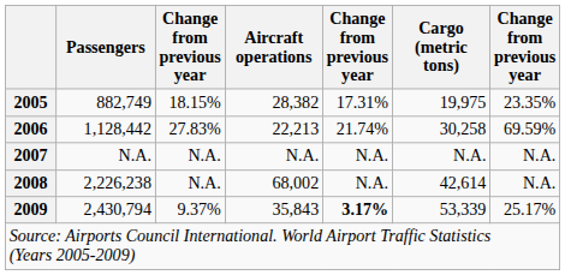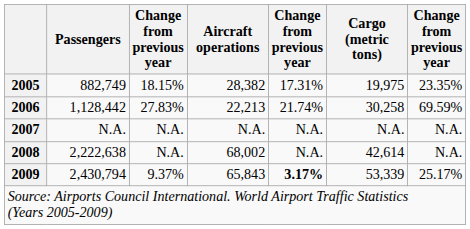 <table class="wikitable"  style="text-align:right; width:525px">
 <tr>
 <th style="width:50px"></th>
 <th style="width:100px">Passengers</th>
 <th style="width:50px">Change from previous year</th>
 <th style="width:100px">Aircraft operations</th>
 <th style="width:50px">Change from previous year</th>
 <th style="width:125px">Cargo<br>(metric tons)</th>
 <th style="width:50px">Change from previous year</th>
 </tr>
 <tr>
 <th>2005</th>
 <td>882,749</td>
 <td>18.15%</td>
 <td>28,382</td>
 <td>17.31%</td>
 <td>19,975</td>
 <td>23.35%</td>
 </tr>
 <tr>
 <th>2006</th>
 <td>1,128,442</td>
 <td>27.83%</td>
 <td>22,213</td>
 <td>21.74%</td>
 <td>30,258</td>
 <td>69.59%</td>
 </tr>
 <tr>
 <th>2007</th>
 <td>N.A.</td>
 <td>N.A.</td>
 <td>N.A.</td>
 <td>N.A.</td>
 <td>N.A.</td>
 <td>N.A.</td>
 </tr>
 <tr>
 <th>2008</th>
-<td>2,226,238</td>
+<td>2,222,638</td>
 <td>N.A.</td>
 <td>68,002</td>
 <td>N.A.</td>
 <td>42,614</td>
 <td>N.A.</td>
 </tr>
 <tr>
 <th>2009</th>
 <td>2,430,794</td>
 <td> 9.37%</td>
-<td>35,843</td>
+<td>65,843</td>
 <td><strong> 3.17%</strong></td>
 <td>53,339</td>
 <td>25.17%</td>
 </tr>
 <tr>
 <td colspan=7 style="text-align:left;"><em>Source: Airports Council International. World Airport Traffic Statistics<br>(Years 2005-2009)</em></td>
 </tr>
 </table>
